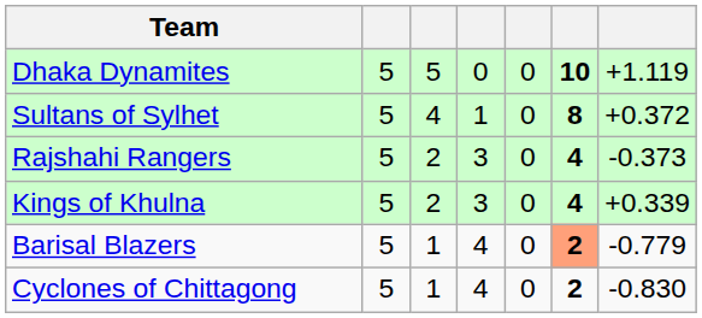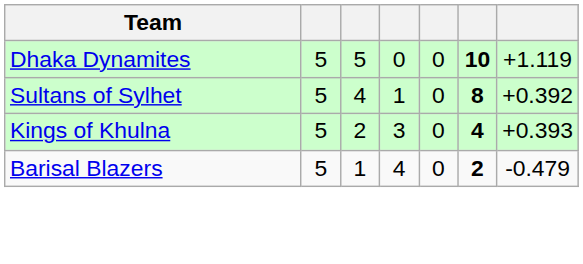 <table class="wikitable" style="text-align: center;">
 <tr>
 <th width=200>Team</th>
 <th width=20></th>
 <th width=20></th>
 <th width=20></th>
 <th width=20></th>
 <th width=20></th>
 <th width=20></th>
 </tr>
 <tr style="background:#ccffcc;">
 <td align=left><a href='#'>Dhaka Dynamites</a></td>
 <td>5</td>
 <td>5</td>
 <td>0</td>
 <td>0</td>
 <td><strong>10</strong></td>
 <td>+1.119</td>
 </tr>
 <tr style="background:#ccffcc;">
 <td align=left><a href='#'>Sultans of Sylhet</a></td>
 <td>5</td>
 <td>4</td>
 <td>1</td>
 <td>0</td>
 <td><strong>8</strong></td>
-<td>+0.372</td>
-</tr>
-<tr style="background:#ccffcc;">
-<td align=left><a href='#'>Rajshahi Rangers</a></td>
-<td>5</td>
-<td>2</td>
-<td>3</td>
-<td>0</td>
-<td><strong>4</strong></td>
-<td>-0.373</td>
+<td>+0.392</td>
 </tr>
 <tr style="background:#ccffcc;">
 <td align=left><a href='#'>Kings of Khulna</a></td>
 <td>5</td>
 <td>2</td>
 <td>3</td>
 <td>0</td>
 <td><strong>4</strong></td>
-<td>+0.339</td>
+<td>+0.393</td>
 </tr>
 <tr>
 <td align=left><a href='#'>Barisal Blazers</a></td>
 <td>5</td>
 <td>1</td>
 <td>4</td>
 <td>0</td>
-<td style="background: lightsalmon;"><strong>2</strong></td>
-<td>-0.779</td>
-</tr>
-<tr>
-<td align=left><a href='#'>Cyclones of Chittagong</a></td>
-<td>5</td>
-<td>1</td>
-<td>4</td>
-<td>0</td>
 <td><strong>2</strong></td>
-<td>-0.830</td>
+<td>-0.479</td>
 </tr>
 </table>
